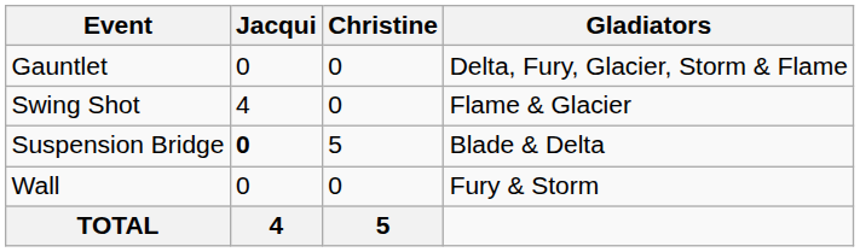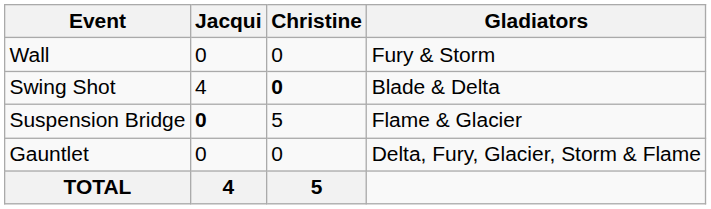 <table class="wikitable">
 <tr>
 <th>Event</th>
 <th>Jacqui</th>
 <th>Christine</th>
 <th>Gladiators</th>
 </tr>
 <tr>
-<td>Gauntlet</td>
+<td>Wall</td>
 <td>0</td>
 <td>0</td>
-<td>Delta, Fury, Glacier, Storm & Flame</td>
+<td>Fury & Storm</td>
 </tr>
 <tr>
 <td>Swing Shot</td>
 <td>4</td>
-<td>0</td>
-<td>Flame & Glacier</td>
+<td><strong>0</strong></td>
+<td>Blade & Delta</td>
 </tr>
 <tr>
 <td>Suspension Bridge</td>
 <td><strong>0</strong></td>
 <td>5</td>
-<td>Blade & Delta</td>
+<td>Flame & Glacier</td>
 </tr>
 <tr>
-<td>Wall</td>
+<td>Gauntlet</td>
 <td>0</td>
 <td>0</td>
-<td>Fury & Storm</td>
+<td>Delta, Fury, Glacier, Storm & Flame</td>
 </tr>
 <tr>
 <th>TOTAL</th>
 <th>4</th>
 <th>5</th>
 </tr>
 </table>
